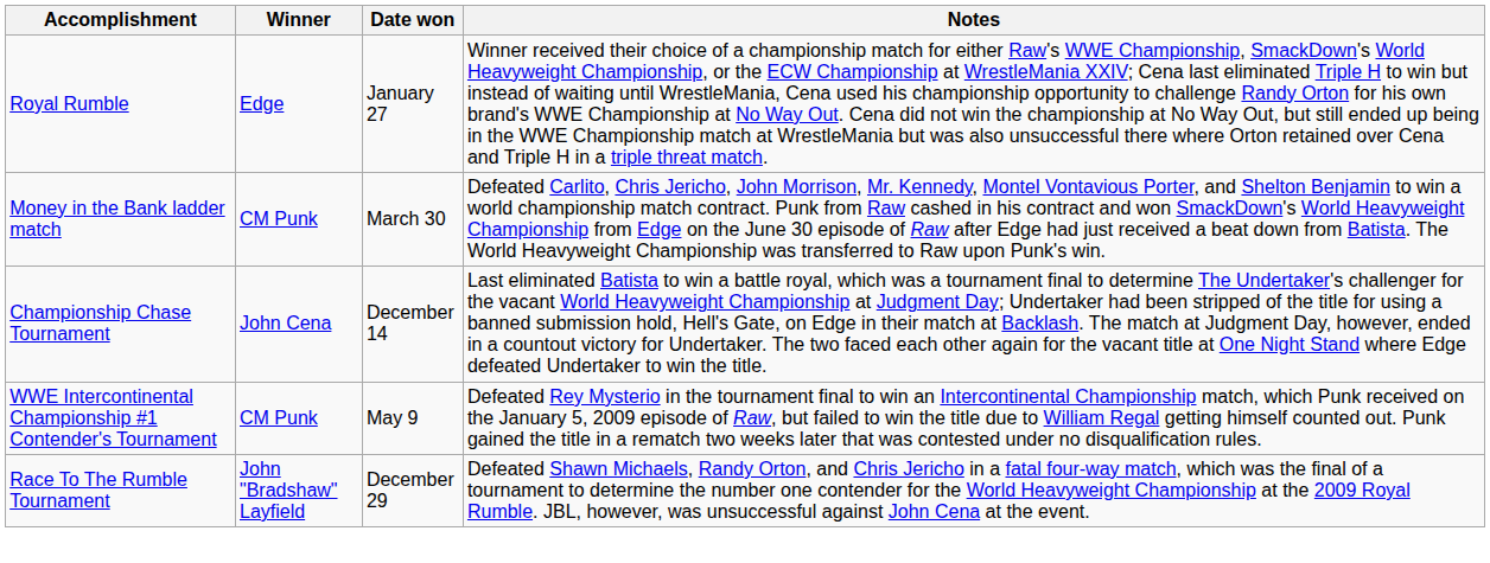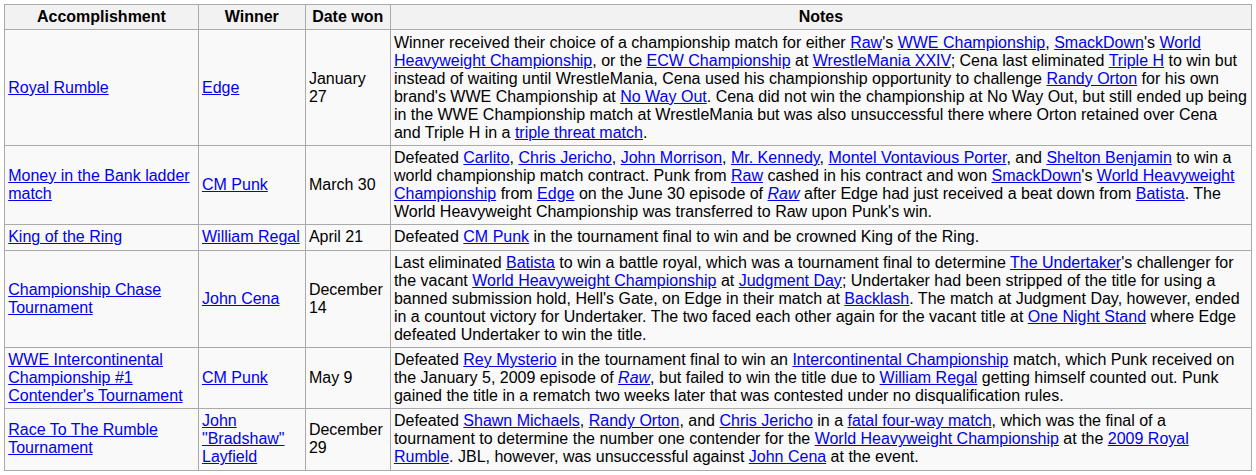 <table class="wikitable">
 <tr>
 <th>Accomplishment</th>
 <th>Winner</th>
 <th>Date won</th>
 <th>Notes</th>
 </tr>
 <tr>
 <td><a href='#'>Royal Rumble</a></td>
 <td><a href='#'>Edge</a></td>
 <td>January 27</td>
 <td>Winner received their choice of a championship match for either <a href='#'>Raw</a>'s <a href='#'>WWE Championship</a>, <a href='#'>SmackDown</a>'s <a href='#'>World Heavyweight Championship</a>, or the <a href='#'>ECW Championship</a> at <a href='#'>WrestleMania XXIV</a>; Cena last eliminated <a href='#'>Triple H</a> to win but instead of waiting until WrestleMania, Cena used his championship opportunity to challenge <a href='#'>Randy Orton</a> for his own brand's WWE Championship at <a href='#'>No Way Out</a>. Cena did not win the championship at No Way Out, but still ended up being in the WWE Championship match at WrestleMania but was also unsuccessful there where Orton retained over Cena and Triple H in a <a href='#'>triple threat match</a>.</td>
 </tr>
 <tr>
 <td><a href='#'>Money in the Bank ladder match</a></td>
 <td><a href='#'>CM Punk</a></td>
 <td>March 30</td>
 <td>Defeated <a href='#'>Carlito</a>, <a href='#'>Chris Jericho</a>, <a href='#'>John Morrison</a>, <a href='#'>Mr. Kennedy</a>, <a href='#'>Montel Vontavious Porter</a>, and <a href='#'>Shelton Benjamin</a> to win a world championship match contract. Punk from <a href='#'>Raw</a> cashed in his contract and won <a href='#'>SmackDown</a>'s <a href='#'>World Heavyweight Championship</a> from <a href='#'>Edge</a> on the June 30 episode of <em><a href='#'>Raw</a></em> after Edge had just received a beat down from <a href='#'>Batista</a>. The World Heavyweight Championship was transferred to Raw upon Punk's win.</td>
+</tr>
+<tr>
+<td><a href='#'>King of the Ring</a></td>
+<td><a href='#'>William Regal</a></td>
+<td>April 21</td>
+<td>Defeated <a href='#'>CM Punk</a> in the tournament final to win and be crowned King of the Ring.</td>
 </tr>
 <tr>
 <td><a href='#'>Championship Chase Tournament</a></td>
 <td><a href='#'>John Cena</a></td>
 <td>December 14</td>
 <td>Last eliminated <a href='#'>Batista</a> to win a battle royal, which was a tournament final to determine <a href='#'>The Undertaker</a>'s challenger for the vacant <a href='#'>World Heavyweight Championship</a> at <a href='#'>Judgment Day</a>; Undertaker had been stripped of the title for using a banned submission hold, Hell's Gate, on Edge in their match at <a href='#'>Backlash</a>. The match at Judgment Day, however, ended in a countout victory for Undertaker. The two faced each other again for the vacant title at <a href='#'>One Night Stand</a> where Edge defeated Undertaker to win the title.</td>
 </tr>
 <tr>
 <td><a href='#'>WWE Intercontinental Championship #1 Contender's Tournament</a></td>
 <td><a href='#'>CM Punk</a></td>
 <td>May 9</td>
 <td>Defeated <a href='#'>Rey Mysterio</a> in the tournament final to win an <a href='#'>Intercontinental Championship</a> match, which Punk received on the January 5, 2009 episode of <em><a href='#'>Raw</a></em>, but failed to win the title due to <a href='#'>William Regal</a> getting himself counted out. Punk gained the title in a rematch two weeks later that was contested under no disqualification rules.</td>
 </tr>
 <tr>
 <td><a href='#'>Race To The Rumble Tournament</a></td>
 <td><a href='#'>John "Bradshaw" Layfield</a></td>
 <td>December 29</td>
 <td>Defeated <a href='#'>Shawn Michaels</a>, <a href='#'>Randy Orton</a>, and <a href='#'>Chris Jericho</a> in a <a href='#'>fatal four-way match</a>, which was the final of a tournament to determine the number one contender for the <a href='#'>World Heavyweight Championship</a> at the <a href='#'>2009 Royal Rumble</a>. JBL, however, was unsuccessful against <a href='#'>John Cena</a> at the event.</td>
 </tr>
 <tr>
 </tr>
 </table>
